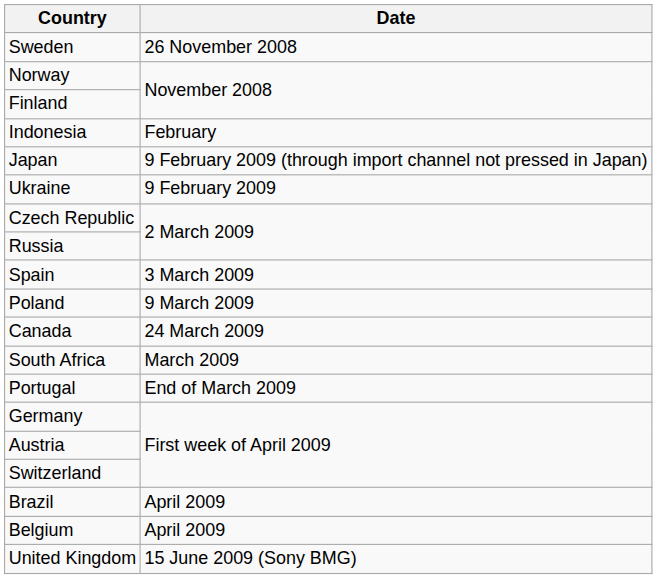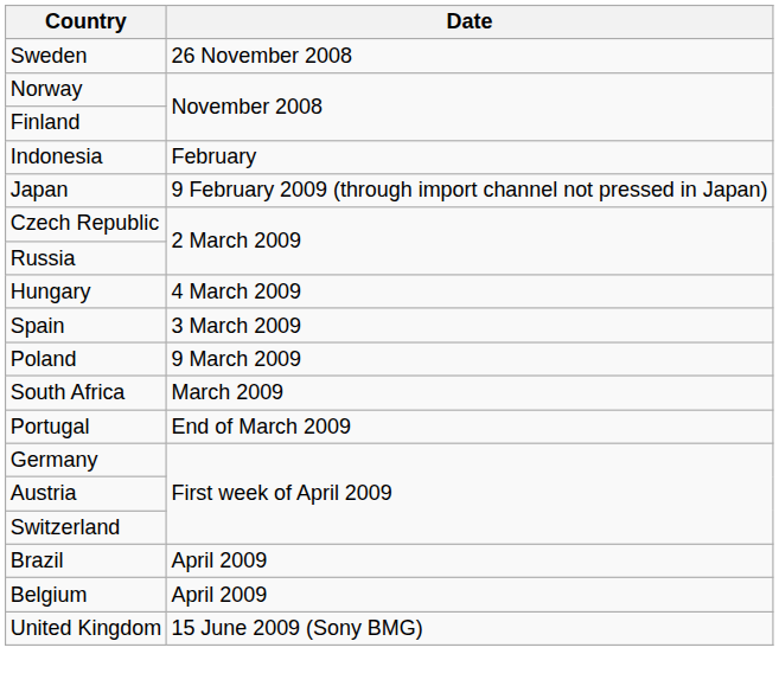 <table class="wikitable">
 <tr>
 <th align="center">Country</th>
 <th align="center">Date</th>
 </tr>
 <tr>
 <td>Sweden</td>
 <td>26 November 2008</td>
 </tr>
 <tr>
 <td>Norway</td>
 <td rowspan=2>November 2008</td>
 </tr>
 <tr>
 <td>Finland</td>
 </tr>
 <tr>
 <td>Indonesia</td>
 <td>February</td>
 </tr>
 <tr>
 <td>Japan</td>
 <td>9 February 2009 (through import channel not pressed in Japan)</td>
 </tr>
 <tr>
-<td>Ukraine</td>
-<td>9 February 2009</td>
-</tr>
-<tr>
 <td>Czech Republic</td>
 <td rowspan=2>2 March 2009</td>
 </tr>
 <tr>
 <td>Russia</td>
+</tr>
+<tr>
+<td>Hungary</td>
+<td>4 March 2009</td>
 </tr>
 <tr>
 <td>Spain</td>
 <td>3 March 2009</td>
 </tr>
 <tr>
 <td>Poland</td>
 <td>9 March 2009</td>
-</tr>
-<tr>
-<td>Canada</td>
-<td>24 March 2009</td>
 </tr>
 <tr>
 <td>South Africa</td>
 <td>March 2009</td>
 </tr>
 <tr>
 <td>Portugal</td>
 <td>End of March 2009</td>
 </tr>
 <tr>
 <td>Germany</td>
 <td rowspan=3>First week of April 2009</td>
 </tr>
 <tr>
 <td>Austria</td>
 </tr>
 <tr>
 <td>Switzerland</td>
 </tr>
 <tr>
 <td>Brazil</td>
 <td>April 2009</td>
 </tr>
 <tr>
 <td>Belgium</td>
 <td>April 2009</td>
 </tr>
 <tr>
 <td>United Kingdom</td>
 <td>15 June 2009 (Sony BMG)</td>
 </tr>
 </table>
